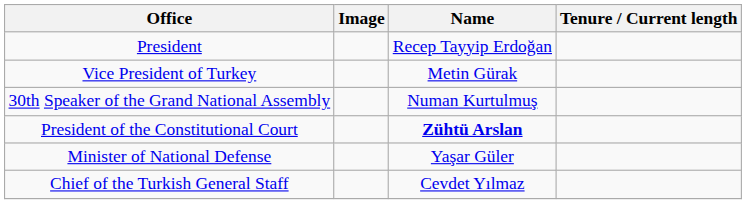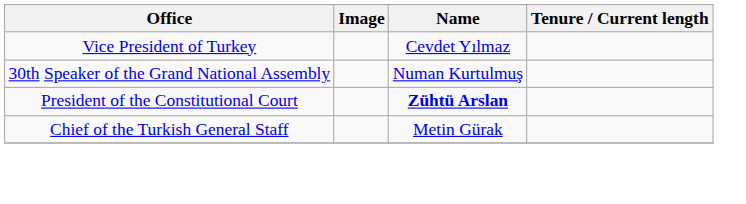 <table class="wikitable" style="text-align:center">
 <tr>
 <th>Office</th>
 <th>Image</th>
 <th>Name</th>
 <th>Tenure / Current length</th>
 </tr>
 <tr>
-<td><a href='#'>President</a></td>
-<td></td>
-<td><a href='#'>Recep Tayyip Erdoğan</a></td>
-<td></td>
-</tr>
-<tr>
 <td><a href='#'>Vice President of Turkey</a></td>
 <td></td>
-<td><a href='#'>Metin Gürak</a></td>
+<td><a href='#'>Cevdet Yılmaz</a></td>
 <td></td>
 </tr>
 <tr>
 <td><a href='#'>30th</a> <a href='#'>Speaker of the Grand National Assembly</a></td>
 <td></td>
 <td><a href='#'>Numan Kurtulmuş</a></td>
 <td></td>
 </tr>
 <tr>
 <td><a href='#'>President of the Constitutional Court</a></td>
 <td></td>
 <td><strong><a href='#'>Zühtü Arslan</a></strong></td>
 <td></td>
 </tr>
 <tr>
-<td><a href='#'>Minister of National Defense</a></td>
-<td></td>
-<td><a href='#'>Yaşar Güler</a></td>
-<td></td>
-</tr>
-<tr>
 <td><a href='#'>Chief of the Turkish General Staff</a></td>
 <td></td>
-<td><a href='#'>Cevdet Yılmaz</a></td>
+<td><a href='#'>Metin Gürak</a></td>
 <td></td>
 </tr>
 <tr>
 </tr>
 </table>
